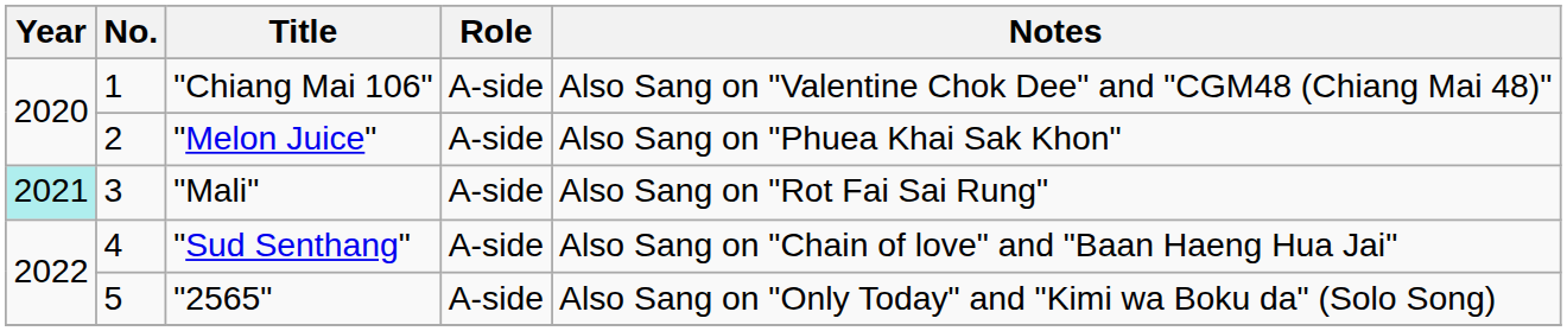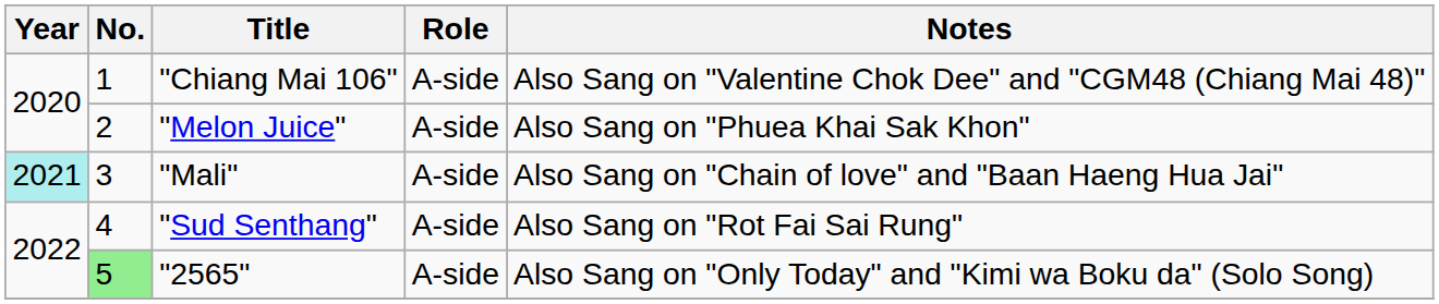 <table class="wikitable sortable">
 <tr>
 <th>Year</th>
 <th data-sort-type="number">No. </th>
 <th>Title </th>
 <th>Role </th>
 <th class="unsortable">Notes </th>
 </tr>
 <tr>
 <td rowspan="2">2020</td>
 <td>1</td>
 <td>"Chiang Mai 106"</td>
 <td>A-side</td>
 <td>Also Sang on "Valentine Chok Dee" and "CGM48 (Chiang Mai 48)"</td>
 </tr>
 <tr>
 <td>2</td>
 <td>"<a href='#'>Melon Juice</a>"</td>
 <td>A-side</td>
 <td>Also Sang on "Phuea Khai Sak Khon"</td>
 </tr>
 <tr>
 <td style="background: paleturquoise;">2021</td>
 <td>3</td>
 <td>"Mali"</td>
 <td>A-side</td>
-<td>Also Sang on "Rot Fai Sai Rung"</td>
+<td>Also Sang on "Chain of love" and "Baan Haeng Hua Jai"</td>
 </tr>
 <tr>
 <td rowspan="2">2022</td>
 <td>4</td>
 <td>"<a href='#'>Sud Senthang</a>"</td>
 <td>A-side</td>
-<td>Also Sang on "Chain of love" and "Baan Haeng Hua Jai"</td>
+<td>Also Sang on "Rot Fai Sai Rung"</td>
 </tr>
 <tr>
-<td>5</td>
+<td style="background: lightgreen;">5</td>
 <td>"2565"</td>
 <td>A-side</td>
 <td>Also Sang on "Only Today" and "Kimi wa Boku da" (Solo Song)</td>
 </tr>
 <tr>
 </tr>
 </table>
